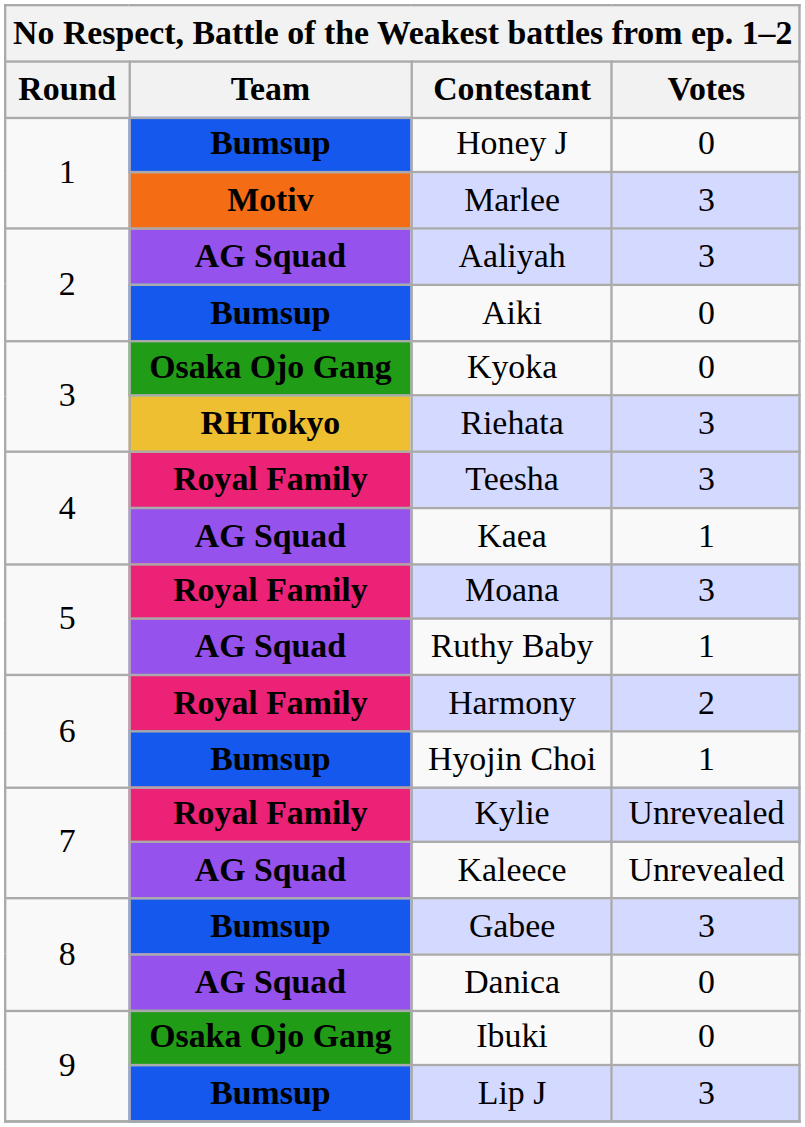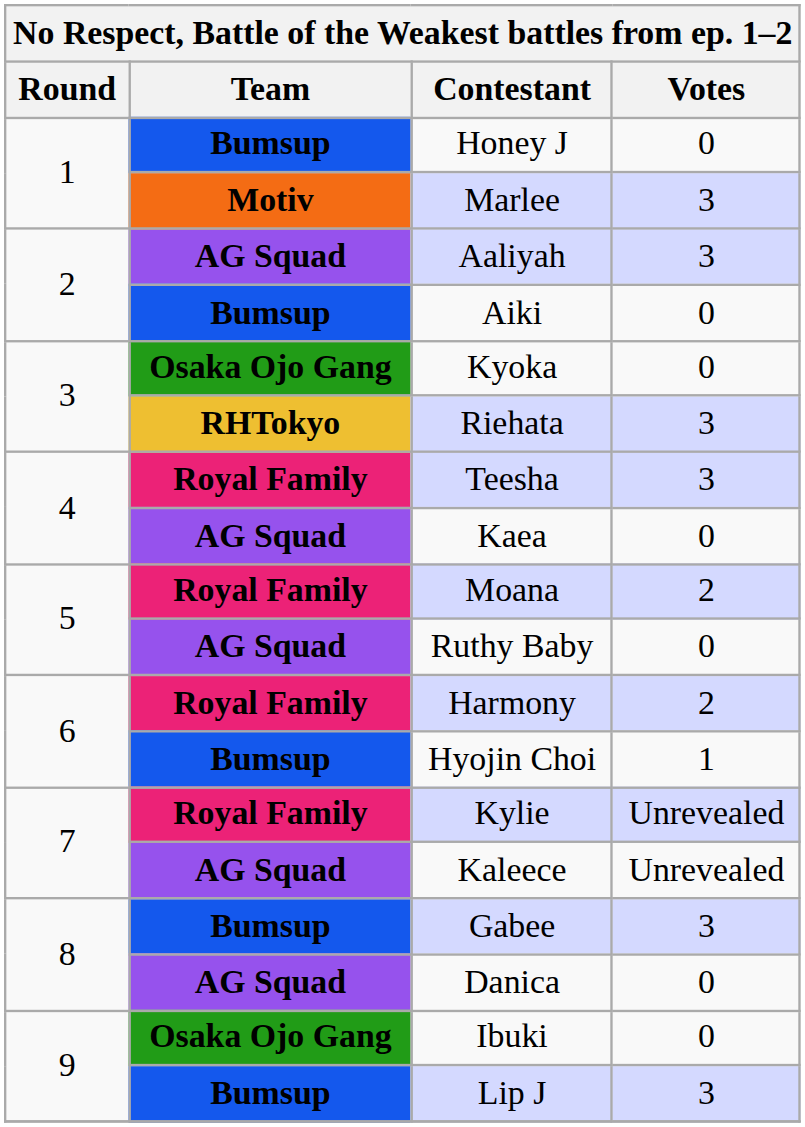 <table class="wikitable mw-collapsible mw-collapsed"  style="text-align:center; font-size:90%">
 <tr>
 <th colspan="6">No Respect, Battle of the Weakest battles from ep. 1–2</th>
 </tr>
 <tr style="background:#f2f2f2;">
 <th scope="col">Round</th>
 <th scope="col">Team</th>
 <th scope="col">Contestant</th>
 <th scope="col">Votes</th>
 </tr>
 <tr>
 <td rowspan="2">1</td>
 <td style="background:#1458ED "><strong>Bumsup</strong></td>
 <td>Honey J</td>
 <td>0</td>
 </tr>
 <tr>
 <td style="background:#F46C14"><strong>Motiv</strong></td>
 <td style="background:#D4D9FF">Marlee</td>
 <td style="background:#D4D9FF">3</td>
 </tr>
 <tr>
 <td rowspan="2">2</td>
 <td style="background:#9652ED "><strong>AG Squad</strong></td>
 <td style="background:#D4D9FF">Aaliyah</td>
 <td style="background:#D4D9FF">3</td>
 </tr>
 <tr>
 <td style="background:#1458ED "><strong>Bumsup</strong></td>
 <td>Aiki</td>
 <td>0</td>
 </tr>
 <tr>
 <td rowspan="2">3</td>
 <td style="background:#219C17"><strong>Osaka Ojo Gang</strong></td>
 <td>Kyoka</td>
 <td>0</td>
 </tr>
 <tr>
 <td style="background:#EEBF31"><strong>RHTokyo</strong></td>
 <td style="background:#D4D9FF">Riehata</td>
 <td style="background:#D4D9FF">3</td>
 </tr>
 <tr>
 <td rowspan="2">4</td>
 <td style="background:#EC2277"><strong>Royal Family</strong></td>
 <td style="background:#D4D9FF">Teesha</td>
 <td style="background:#D4D9FF">3</td>
 </tr>
 <tr>
 <td style="background:#9652ED "><strong>AG Squad</strong></td>
 <td>Kaea</td>
-<td>1</td>
+<td>0</td>
 </tr>
 <tr>
 <td rowspan="2">5</td>
 <td style="background:#EC2277"><strong>Royal Family</strong></td>
 <td style="background:#D4D9FF">Moana</td>
-<td style="background:#D4D9FF">3</td>
+<td style="background:#D4D9FF">2</td>
 </tr>
 <tr>
 <td style="background:#9652ED "><strong>AG Squad</strong></td>
 <td>Ruthy Baby</td>
-<td>1</td>
+<td>0</td>
 </tr>
 <tr>
 <td rowspan="2">6</td>
 <td style="background:#EC2277"><strong>Royal Family</strong></td>
 <td style="background:#D4D9FF">Harmony</td>
 <td style="background:#D4D9FF">2</td>
 </tr>
 <tr>
 <td style="background:#1458ED "><strong>Bumsup</strong></td>
 <td>Hyojin Choi</td>
 <td>1</td>
 </tr>
 <tr>
 <td rowspan="2">7</td>
 <td style="background:#EC2277"><strong>Royal Family</strong></td>
 <td style="background:#D4D9FF">Kylie</td>
 <td style="background:#D4D9FF">Unrevealed</td>
 </tr>
 <tr>
 <td style="background:#9652ED "><strong>AG Squad</strong></td>
 <td>Kaleece</td>
 <td>Unrevealed</td>
 </tr>
 <tr>
 <td rowspan="2">8</td>
 <td style="background:#1458ED "><strong>Bumsup</strong></td>
 <td style="background:#D4D9FF">Gabee</td>
 <td style="background:#D4D9FF">3</td>
 </tr>
 <tr>
 <td style="background:#9652ED "><strong>AG Squad</strong></td>
 <td>Danica</td>
 <td>0</td>
 </tr>
 <tr>
 <td rowspan="2">9</td>
 <td style="background:#219C17"><strong>Osaka Ojo Gang</strong></td>
 <td>Ibuki</td>
 <td>0</td>
 </tr>
 <tr>
 <td style="background:#1458ED "><strong>Bumsup</strong></td>
 <td style="background:#D4D9FF">Lip J</td>
 <td style="background:#D4D9FF">3</td>
 </tr>
 <tr>
 </tr>
 </table>
